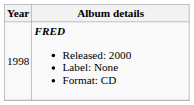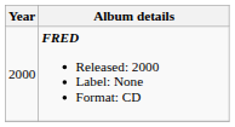 <table class="wikitable" style="width:30%">
 <tr>
 <th width="30">Year</th>
 <th width="280">Album details</th>
 </tr>
 <tr>
-<td>1998</td>
+<td>2000</td>
 <td><strong><em>FRED</em></strong><br><ul><li>Released: 2000</li><li>Label: None</li><li>Format: CD</li></ul></td>
 </tr>
 <tr>
 </tr>
 </table>
